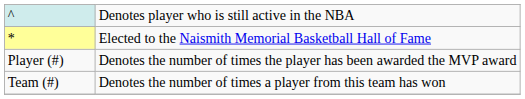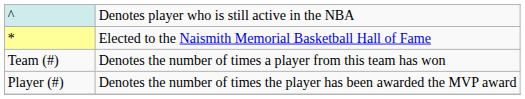 <table class="wikitable">
 <tr>
 <td style="background-color:#CFECEC; width:6em">^</td>
 <td>Denotes player who is still active in the NBA</td>
 </tr>
 <tr>
 <td style="background-color:#FFFF99; width:6em">*</td>
 <td>Elected to the <a href='#'>Naismith Memorial Basketball Hall of Fame</a></td>
 </tr>
 <tr>
+<td>Team (#)</td>
+<td>Denotes the number of times a player from this team has won</td>
+</tr>
+<tr>
 <td>Player (#)</td>
 <td>Denotes the number of times the player has been awarded the MVP award</td>
 </tr>
 <tr>
-<td>Team (#)</td>
-<td>Denotes the number of times a player from this team has won</td>
-</tr>
-<tr>
 </tr>
 </table>
